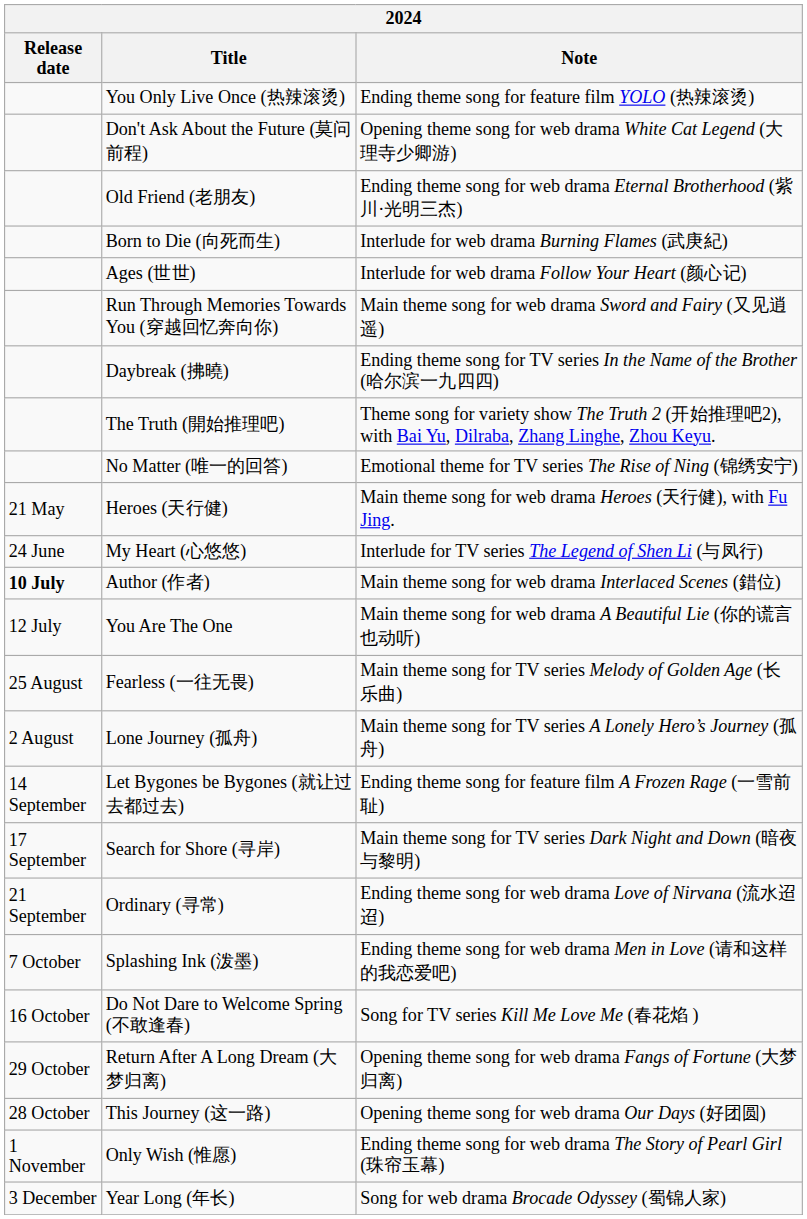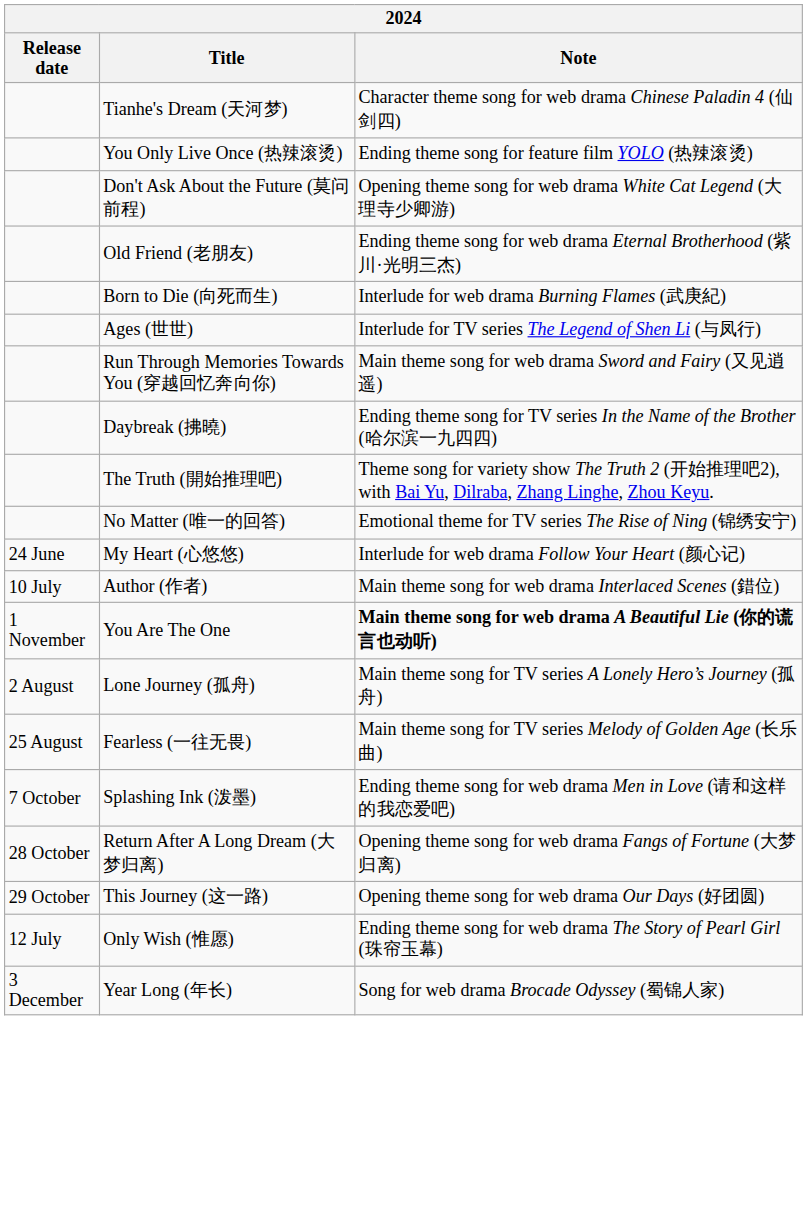 <table class="wikitable collapsible" style="width:80%">
 <tr>
 <th colspan="3">2024</th>
 </tr>
 <tr>
 <th>Release date</th>
 <th>Title</th>
 <th>Note</th>
+</tr>
+<tr>
+<td></td>
+<td>Tianhe's Dream (天河梦)</td>
+<td>Character theme song for web drama <em>Chinese Paladin 4</em> (仙剑四)</td>
 </tr>
 <tr>
 <td></td>
 <td>You Only Live Once (热辣滚烫)</td>
 <td>Ending theme song for feature film <em><a href='#'>YOLO</a></em> (热辣滚烫)</td>
 </tr>
 <tr>
 <td></td>
 <td>Don't Ask About the Future (莫问前程)</td>
 <td>Opening theme song for web drama <em>White Cat Legend</em> (大理寺少卿游)</td>
 </tr>
 <tr>
 <td></td>
 <td>Old Friend (老朋友)</td>
 <td>Ending theme song for web drama <em>Eternal Brotherhood</em> (紫川·光明三杰)</td>
 </tr>
 <tr>
 <td></td>
 <td>Born to Die (向死而生)</td>
 <td>Interlude for web drama <em>Burning Flames</em> (武庚紀)</td>
 </tr>
 <tr>
 <td></td>
 <td>Ages (世世)</td>
-<td>Interlude for web drama <em>Follow Your Heart</em> (颜心记)</td>
+<td>Interlude for TV series <em><a href='#'>The Legend of Shen Li</a></em> (与凤行)</td>
 </tr>
 <tr>
 <td></td>
 <td>Run Through Memories Towards You (穿越回忆奔向你)</td>
 <td>Main theme song for web drama <em>Sword and Fairy</em> (又见逍遥)</td>
 </tr>
 <tr>
 <td></td>
 <td>Daybreak (拂曉)</td>
 <td>Ending theme song for TV series <em>In the Name of the Brother</em> (哈尔滨一九四四)</td>
 </tr>
 <tr>
 <td></td>
 <td>The Truth (開始推理吧)</td>
 <td>Theme song for variety show <em>The Truth 2</em> (开始推理吧2), with <a href='#'>Bai Yu</a>, <a href='#'>Dilraba</a>, <a href='#'>Zhang Linghe</a>, <a href='#'>Zhou Keyu</a>.</td>
 </tr>
 <tr>
 <td></td>
 <td>No Matter (唯一的回答)</td>
 <td>Emotional theme for TV series <em>The Rise of Ning</em> (锦绣安宁)</td>
 </tr>
 <tr>
-<td>21 May</td>
-<td>Heroes (天行健)</td>
-<td>Main theme song for web drama <em>Heroes</em> (天行健), with <a href='#'>Fu Jing</a>.</td>
+<td>24 June</td>
+<td>My Heart (心悠悠)</td>
+<td>Interlude for web drama <em>Follow Your Heart</em> (颜心记)</td>
 </tr>
 <tr>
-<td>24 June</td>
-<td>My Heart (心悠悠)</td>
-<td>Interlude for TV series <em><a href='#'>The Legend of Shen Li</a></em> (与凤行)</td>
-</tr>
-<tr>
-<td><strong>10 July</strong></td>
+<td>10 July</td>
 <td>Author (作者)</td>
 <td>Main theme song for web drama <em>Interlaced Scenes</em> (錯位)</td>
 </tr>
 <tr>
-<td>12 July</td>
+<td>1 November</td>
 <td>You Are The One</td>
-<td>Main theme song for web drama <em>A Beautiful Lie</em> (你的谎言也动听)</td>
+<td><strong>Main theme song for web drama <em>A Beautiful Lie</em> (你的谎言也动听)</strong></td>
+</tr>
+<tr>
+<td>2 August</td>
+<td>Lone Journey (孤舟)</td>
+<td>Main theme song for TV series <em>A Lonely Hero’s Journey</em> (孤舟)</td>
 </tr>
 <tr>
 <td>25 August</td>
 <td>Fearless (一往无畏)</td>
 <td>Main theme song for TV series <em>Melody of Golden Age</em> (长乐曲)</td>
 </tr>
 <tr>
-<td>2 August</td>
-<td>Lone Journey (孤舟)</td>
-<td>Main theme song for TV series <em>A Lonely Hero’s Journey</em> (孤舟)</td>
-</tr>
-<tr>
-<td>14 September</td>
-<td>Let Bygones be Bygones (就让过去都过去)</td>
-<td>Ending theme song for feature film <em>A Frozen Rage</em> (一雪前耻)</td>
-</tr>
-<tr>
-<td>17 September</td>
-<td>Search for Shore (寻岸)</td>
-<td>Main theme song for TV series <em>Dark Night and Down</em> (暗夜与黎明)</td>
-</tr>
-<tr>
-<td>21 September</td>
-<td>Ordinary (寻常)</td>
-<td>Ending theme song for web drama <em>Love of Nirvana</em> (流水迢迢)</td>
-</tr>
-<tr>
 <td>7 October</td>
 <td>Splashing Ink (泼墨)</td>
 <td>Ending theme song for web drama <em>Men in Love</em> (请和这样的我恋爱吧)</td>
 </tr>
 <tr>
-<td>16 October</td>
-<td>Do Not Dare to Welcome Spring (不敢逢春)</td>
-<td>Song for TV series <em>Kill Me Love Me</em> (春花焰 )</td>
-</tr>
-<tr>
-<td>29 October</td>
+<td>28 October</td>
 <td>Return After A Long Dream (大梦归离)</td>
 <td>Opening theme song for web drama <em>Fangs of Fortune</em> (大梦归离)</td>
 </tr>
 <tr>
-<td>28 October</td>
+<td>29 October</td>
 <td>This Journey (这一路)</td>
 <td>Opening theme song for web drama <em>Our Days</em> (好团圆)</td>
 </tr>
 <tr>
-<td>1 November</td>
+<td>12 July</td>
 <td>Only Wish (惟愿)</td>
 <td>Ending theme song for web drama <em>The Story of Pearl Girl</em> (珠帘玉幕)</td>
 </tr>
 <tr>
 <td>3 December</td>
 <td>Year Long (年长)</td>
 <td>Song for web drama <em>Brocade Odyssey</em> (蜀锦人家)</td>
 </tr>
 </table>
